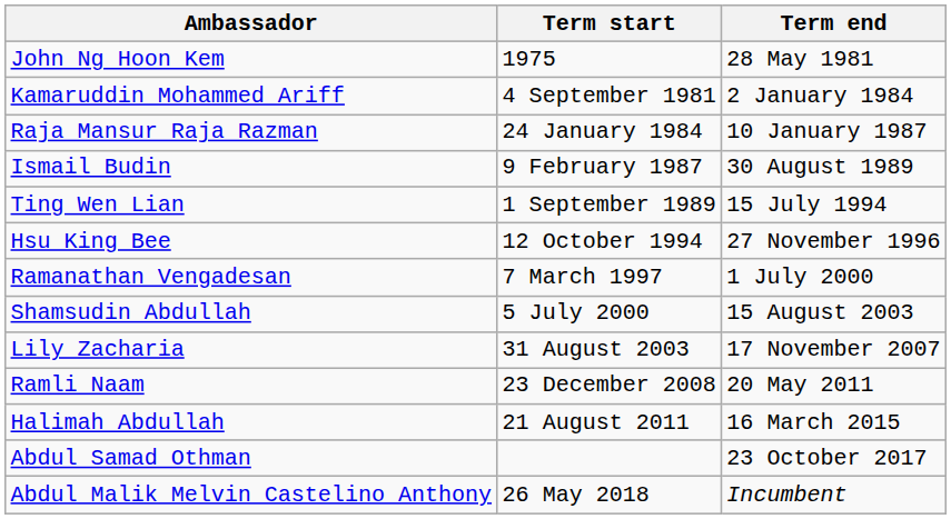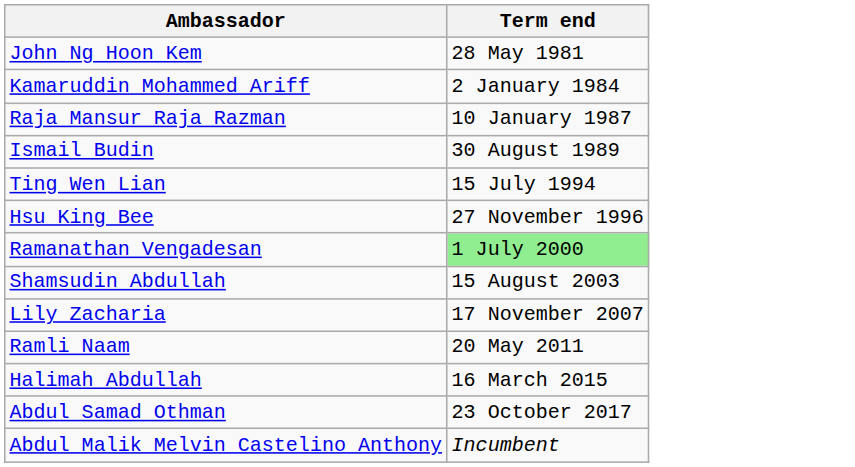 <table class=wikitable>
 <tr>
 <th>Ambassador</th>
-<th>Term start</th>
 <th>Term end</th>
 </tr>
 <tr>
 <td><a href='#'>John Ng Hoon Kem</a></td>
-<td>1975</td>
 <td>28 May 1981</td>
 </tr>
 <tr>
 <td><a href='#'>Kamaruddin Mohammed Ariff</a></td>
-<td>4 September 1981</td>
 <td>2 January 1984</td>
 </tr>
 <tr>
 <td><a href='#'>Raja Mansur Raja Razman</a></td>
-<td>24 January 1984</td>
 <td>10 January 1987</td>
 </tr>
 <tr>
 <td><a href='#'>Ismail Budin</a></td>
-<td>9 February 1987</td>
 <td>30 August 1989</td>
 </tr>
 <tr>
 <td><a href='#'>Ting Wen Lian</a></td>
-<td>1 September 1989</td>
 <td>15 July 1994</td>
 </tr>
 <tr>
 <td><a href='#'>Hsu King Bee</a></td>
-<td>12 October 1994</td>
 <td>27 November 1996</td>
 </tr>
 <tr>
 <td><a href='#'>Ramanathan Vengadesan</a></td>
-<td>7 March 1997</td>
-<td>1 July 2000</td>
+<td style="background: lightgreen;">1 July 2000</td>
 </tr>
 <tr>
 <td><a href='#'>Shamsudin Abdullah</a></td>
-<td>5 July 2000</td>
 <td>15 August 2003</td>
 </tr>
 <tr>
 <td><a href='#'>Lily Zacharia</a></td>
-<td>31 August 2003</td>
 <td>17 November 2007</td>
 </tr>
 <tr>
 <td><a href='#'>Ramli Naam</a></td>
-<td>23 December 2008</td>
 <td>20 May 2011</td>
 </tr>
 <tr>
 <td><a href='#'>Halimah Abdullah</a></td>
-<td>21 August 2011</td>
 <td>16 March 2015</td>
 </tr>
 <tr>
 <td><a href='#'>Abdul Samad Othman</a></td>
-<td></td>
 <td>23 October 2017</td>
 </tr>
 <tr>
 <td><a href='#'>Abdul Malik Melvin Castelino Anthony</a></td>
-<td>26 May 2018</td>
 <td><em>Incumbent</em></td>
 </tr>
 </table>
